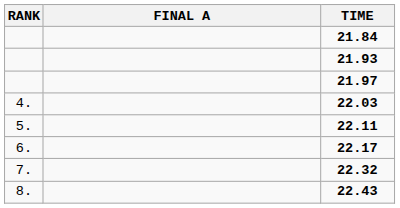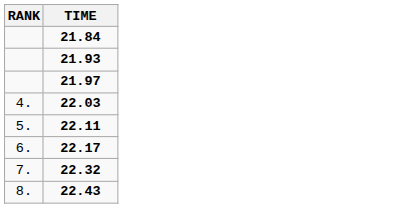 <table class="wikitable">
 <tr>
 <th>RANK</th>
-<th style="width: 20em">FINAL A</th>
 <th style="width: 5em">TIME</th>
 </tr>
 <tr>
 <td align="center"></td>
-<td></td>
 <td align="center"><strong>21.84</strong></td>
 </tr>
 <tr>
 <td align="center"></td>
-<td></td>
 <td align="center"><strong>21.93</strong></td>
 </tr>
 <tr>
 <td align="center"></td>
-<td></td>
 <td align="center"><strong>21.97</strong></td>
 </tr>
 <tr>
 <td align="center">4.</td>
-<td></td>
 <td align="center"><strong>22.03</strong></td>
 </tr>
 <tr>
 <td align="center">5.</td>
-<td></td>
 <td align="center"><strong>22.11</strong></td>
 </tr>
 <tr>
 <td align="center">6.</td>
-<td></td>
 <td align="center"><strong>22.17</strong></td>
 </tr>
 <tr>
 <td align="center">7.</td>
-<td></td>
 <td align="center"><strong>22.32</strong></td>
 </tr>
 <tr>
 <td align="center">8.</td>
-<td></td>
 <td align="center"><strong>22.43</strong></td>
 </tr>
 </table>
